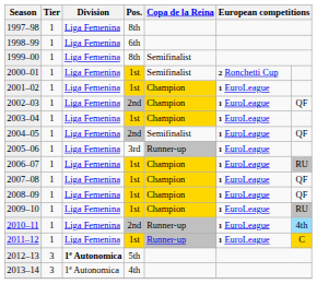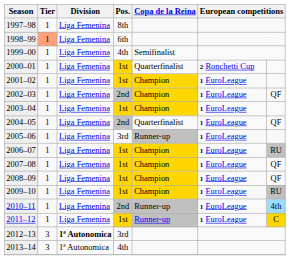 <table class="wikitable" style="font-size:85%">
 <tr>
 <th>Season</th>
 <th>Tier</th>
 <th>Division</th>
 <th>Pos.</th>
 <th><a href='#'>Copa de la Reina</a></th>
 <th colspan=2>European competitions</th>
 </tr>
 <tr>
 <td style="background:#efefef;">1997–98</td>
 <td align="center">1</td>
 <td><a href='#'>Liga Femenina</a></td>
 <td align="center">8th</td>
 <td></td>
 <td colspan=2></td>
 </tr>
 <tr>
 <td style="background:#efefef;">1998–99</td>
-<td align="center">1</td>
+<td align="center" style="background: lightsalmon;">1</td>
 <td><a href='#'>Liga Femenina</a></td>
 <td align="center">6th</td>
 <td></td>
 <td colspan=2></td>
 </tr>
 <tr>
 <td style="background:#efefef;">1999–00</td>
 <td align="center">1</td>
 <td><a href='#'>Liga Femenina</a></td>
-<td align="center">8th</td>
+<td align="center">4th</td>
 <td>Semifinalist</td>
 <td colspan=2></td>
 </tr>
 <tr>
 <td style="background:#efefef;">2000–01</td>
 <td align="center">1</td>
 <td><a href='#'>Liga Femenina</a></td>
 <td style="background:gold" align="center">1st</td>
-<td>Semifinalist</td>
+<td>Quarterfinalist</td>
 <td><small><strong>2</strong></small> <a href='#'>Ronchetti Cup</a></td>
 <td align=center></td>
 </tr>
 <tr>
 <td style="background:#efefef;">2001–02</td>
 <td align="center">1</td>
 <td><a href='#'>Liga Femenina</a></td>
 <td style="background:gold" align="center">1st</td>
 <td style="background:gold">Champion</td>
 <td><small><strong>1</strong></small> <a href='#'>EuroLeague</a></td>
 <td align=center></td>
 </tr>
 <tr>
 <td style="background:#efefef;">2002–03</td>
 <td align="center">1</td>
 <td><a href='#'>Liga Femenina</a></td>
 <td style="background:silver" align="center">2nd</td>
 <td style="background:gold">Champion</td>
 <td><small><strong>1</strong></small> <a href='#'>EuroLeague</a></td>
 <td align=center>QF</td>
 </tr>
 <tr>
 <td style="background:#efefef;">2003–04</td>
 <td align="center">1</td>
 <td><a href='#'>Liga Femenina</a></td>
 <td style="background:gold" align="center">1st</td>
 <td style="background:gold">Champion</td>
 <td><small><strong>1</strong></small> <a href='#'>EuroLeague</a></td>
 <td align=center></td>
 </tr>
 <tr>
 <td style="background:#efefef;">2004–05</td>
 <td align="center">1</td>
 <td><a href='#'>Liga Femenina</a></td>
 <td style="background:silver" align="center">2nd</td>
-<td>Semifinalist</td>
+<td>Quarterfinalist</td>
 <td><small><strong>1</strong></small> <a href='#'>EuroLeague</a></td>
 <td align=center>QF</td>
 </tr>
 <tr>
 <td style="background:#efefef;">2005–06</td>
 <td align="center">1</td>
 <td><a href='#'>Liga Femenina</a></td>
 <td align="center">3rd</td>
 <td style="background:silver">Runner-up</td>
 <td><small><strong>1</strong></small> <a href='#'>EuroLeague</a></td>
 <td align=center></td>
 </tr>
 <tr>
 <td style="background:#efefef;">2006–07</td>
 <td align="center">1</td>
 <td><a href='#'>Liga Femenina</a></td>
 <td style="background:gold" align="center">1st</td>
 <td style="background:gold">Champion</td>
 <td><small><strong>1</strong></small> <a href='#'>EuroLeague</a></td>
 <td align=center bgcolor=silver>RU</td>
 </tr>
 <tr>
 <td style="background:#efefef;">2007–08</td>
 <td align="center">1</td>
 <td><a href='#'>Liga Femenina</a></td>
 <td style="background:gold" align="center">1st</td>
 <td style="background:gold">Champion</td>
 <td><small><strong>1</strong></small> <a href='#'>EuroLeague</a></td>
 <td align=center>QF</td>
 </tr>
 <tr>
 <td style="background:#efefef;">2008–09</td>
 <td align="center">1</td>
 <td><a href='#'>Liga Femenina</a></td>
 <td style="background:gold" align="center">1st</td>
 <td style="background:gold">Champion</td>
 <td><small><strong>1</strong></small> <a href='#'>EuroLeague</a></td>
 <td align=center>QF</td>
 </tr>
 <tr>
 <td style="background:#efefef;">2009–10</td>
 <td align="center">1</td>
 <td><a href='#'>Liga Femenina</a></td>
 <td style="background:gold" align="center">1st</td>
 <td style="background:gold">Champion</td>
 <td><small><strong>1</strong></small> <a href='#'>EuroLeague</a></td>
 <td align=center bgcolor=silver>RU</td>
 </tr>
 <tr>
 <td style="background:#efefef;"><a href='#'>2010–11</a></td>
 <td align="center">1</td>
 <td><a href='#'>Liga Femenina</a></td>
 <td style="background:silver" align="center">2nd</td>
 <td style="background:silver">Runner-up</td>
 <td><small><strong>1</strong></small> <a href='#'>EuroLeague</a></td>
 <td align=center bgcolor=#97DEFF>4th</td>
 </tr>
 <tr>
 <td style="background:#efefef;"><a href='#'>2011–12</a></td>
 <td align="center">1</td>
 <td><a href='#'>Liga Femenina</a></td>
 <td style="background:gold" align="center">1st</td>
 <td style="background:silver"><a href='#'>Runner-up</a></td>
 <td><small><strong>1</strong></small> <a href='#'>EuroLeague</a></td>
 <td align=center bgcolor=gold>C</td>
 </tr>
 <tr>
 <td style="background:#efefef;">2012–13</td>
 <td align="center">3</td>
 <td><strong>1ª Autonomica</strong></td>
-<td align="center">5th</td>
+<td align="center">3rd</td>
 <td></td>
 <td colspan=2></td>
 </tr>
 <tr>
 <td style="background:#efefef;">2013–14</td>
 <td align="center">3</td>
 <td>1ª Autonomica</td>
 <td align="center">4th</td>
 <td></td>
 <td colspan=2></td>
 </tr>
 <tr>
 </tr>
 </table>
